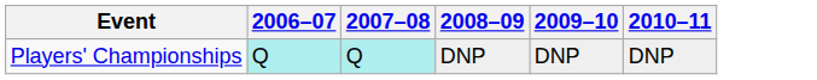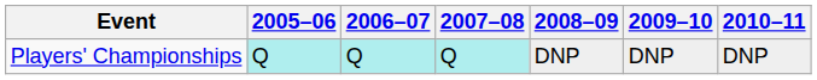 <table class="wikitable" border="1">
 <tr>
 <th>Event</th>
+<th><a href='#'>2005–06</a></th>
 <th><a href='#'>2006–07</a></th>
 <th><a href='#'>2007–08</a></th>
 <th><a href='#'>2008–09</a></th>
 <th><a href='#'>2009–10</a></th>
 <th><a href='#'>2010–11</a></th>
 </tr>
 <tr>
 <td><a href='#'>Players' Championships</a></td>
 <td style="background:#afeeee;">Q</td>
 <td style="background:#afeeee;">Q</td>
+<td style="background:#afeeee;">Q</td>
 <td style="background:#EFEFEF;">DNP</td>
 <td style="background:#EFEFEF;">DNP</td>
 <td style="background:#EFEFEF;">DNP</td>
 </tr>
 </table>
